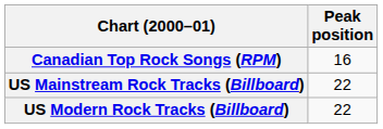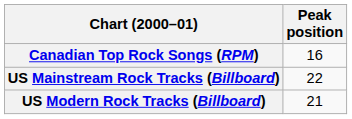 <table class="wikitable plainrowheaders sortable" style="text-align:center;">
 <tr>
 <th>Chart (2000–01)</th>
 <th>Peak<br>position</th>
 </tr>
 <tr>
 <th scope="row"><a href='#'>Canadian Top Rock Songs</a> (<em><a href='#'>RPM</a></em>)</th>
 <td>16</td>
 </tr>
 <tr>
 <th scope="row">US <a href='#'>Mainstream Rock Tracks</a> (<em><a href='#'>Billboard</a></em>)</th>
 <td>22</td>
 </tr>
 <tr>
 <th scope="row">US <a href='#'>Modern Rock Tracks</a> (<em><a href='#'>Billboard</a></em>)</th>
-<td>22</td>
+<td>21</td>
 </tr>
 </table>
